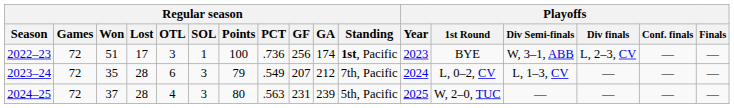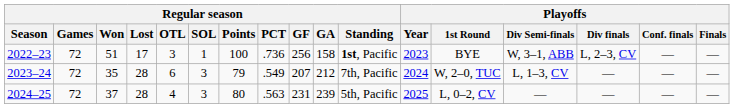 <table class="wikitable" style="text-align:center; font-size:100%">
 <tr>
 <th colspan=11>Regular season</th>
 <th colspan=6>Playoffs</th>
 </tr>
 <tr>
 <th>Season</th>
 <th>Games</th>
 <th>Won</th>
 <th>Lost</th>
 <th>OTL</th>
 <th>SOL</th>
 <th>Points</th>
 <th>PCT</th>
 <th>GF</th>
 <th>GA</th>
 <th>Standing</th>
 <th>Year</th>
 <th><small>1st Round</small></th>
 <th><small>Div Semi-finals</small></th>
 <th><small>Div finals</small></th>
 <th><small>Conf. finals</small></th>
 <th><small>Finals</small></th>
 </tr>
 <tr>
 <td><a href='#'>2022–23</a></td>
 <td>72</td>
 <td>51</td>
 <td>17</td>
 <td>3</td>
 <td>1</td>
 <td>100</td>
 <td>.736</td>
 <td>256</td>
-<td>174</td>
+<td>158</td>
 <td><strong>1st</strong>, Pacific</td>
 <td><a href='#'>2023</a></td>
 <td>BYE</td>
 <td>W, 3–1, <a href='#'>ABB</a></td>
 <td>L, 2–3, <a href='#'>CV</a></td>
 <td>—</td>
 <td>—</td>
 </tr>
 <tr>
 <td><a href='#'>2023–24</a></td>
 <td>72</td>
 <td>35</td>
 <td>28</td>
 <td>6</td>
 <td>3</td>
 <td>79</td>
 <td>.549</td>
 <td>207</td>
 <td>212</td>
 <td>7th, Pacific</td>
 <td><a href='#'>2024</a></td>
-<td>L, 0–2, <a href='#'>CV</a></td>
+<td>W, 2–0, <a href='#'>TUC</a></td>
 <td>L, 1–3, <a href='#'>CV</a></td>
 <td>—</td>
 <td>—</td>
 <td>—</td>
 </tr>
 <tr>
 <td><a href='#'>2024–25</a></td>
 <td>72</td>
 <td>37</td>
 <td>28</td>
 <td>4</td>
 <td>3</td>
 <td>80</td>
 <td>.563</td>
 <td>231</td>
 <td>239</td>
 <td>5th, Pacific</td>
 <td><a href='#'>2025</a></td>
-<td>W, 2–0, <a href='#'>TUC</a></td>
+<td>L, 0–2, <a href='#'>CV</a></td>
 <td>—</td>
 <td>—</td>
 <td>—</td>
 <td>—</td>
 </tr>
 </table>
